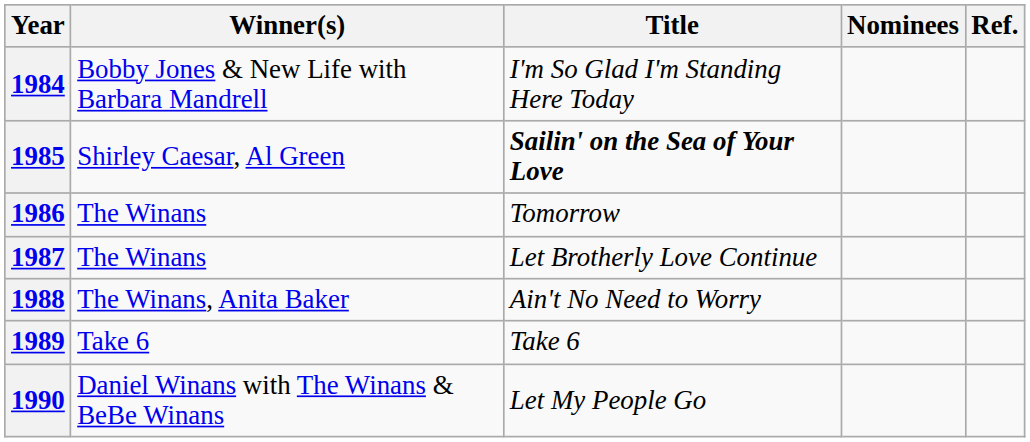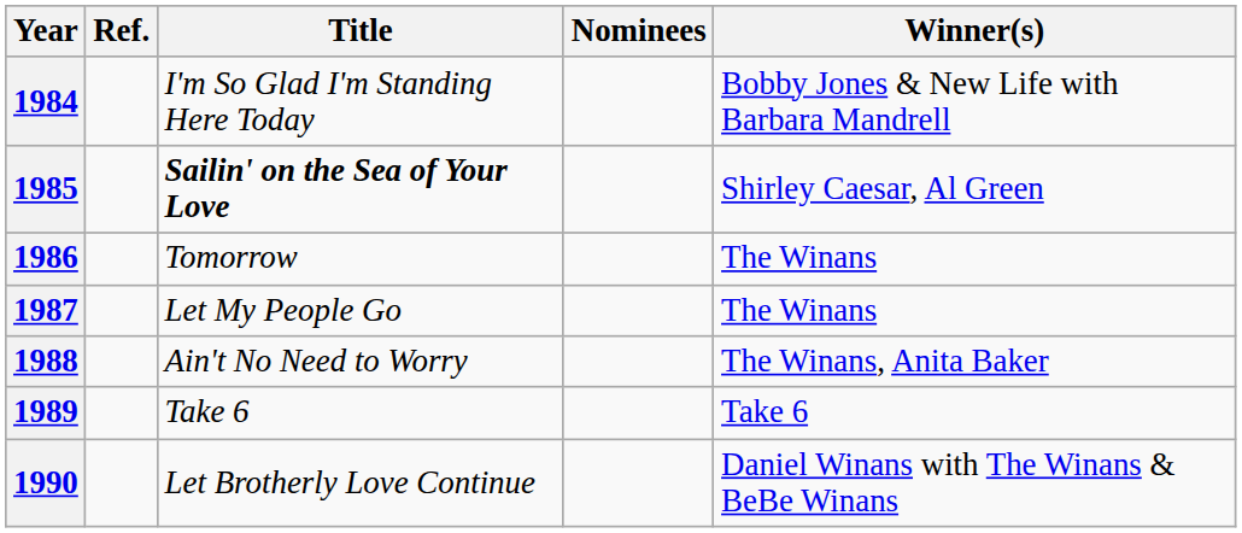 <table class="wikitable sortable">
 <tr>
 <th scope="col">Year</th>
-<th scope="col">Winner(s)</th>
+<th scope="col" class="unsortable">Ref.</th>
 <th scope="col">Title</th>
 <th scope="col" class="unsortable">Nominees</th>
-<th scope="col" class="unsortable">Ref.</th>
+<th scope="col">Winner(s)</th>
 </tr>
 <tr>
 <th scope="row" align="center"><a href='#'>1984</a></th>
-<td><a href='#'>Bobby Jones</a> & New Life with <a href='#'>Barbara Mandrell</a></td>
+<td align="center"></td>
 <td><em>I'm So Glad I'm Standing Here Today</em></td>
 <td></td>
-<td align="center"></td>
+<td><a href='#'>Bobby Jones</a> & New Life with <a href='#'>Barbara Mandrell</a></td>
 </tr>
 <tr>
 <th scope="row" align="center"><a href='#'>1985</a></th>
-<td><a href='#'>Shirley Caesar</a>, <a href='#'>Al Green</a></td>
+<td align="center"></td>
 <td><strong><em>Sailin' on the Sea of Your Love</em></strong></td>
 <td></td>
-<td align="center"></td>
+<td><a href='#'>Shirley Caesar</a>, <a href='#'>Al Green</a></td>
 </tr>
 <tr>
 <th scope="row" align="center"><a href='#'>1986</a></th>
-<td><a href='#'>The Winans</a></td>
+<td align="center"></td>
 <td><em>Tomorrow</em></td>
 <td></td>
-<td align="center"></td>
+<td><a href='#'>The Winans</a></td>
 </tr>
 <tr>
 <th scope="row" align="center"><a href='#'>1987</a></th>
+<td align="center"></td>
+<td><em>Let My People Go</em></td>
+<td></td>
 <td><a href='#'>The Winans</a></td>
-<td><em>Let Brotherly Love Continue</em></td>
-<td></td>
-<td align="center"></td>
 </tr>
 <tr>
 <th scope="row" align="center"><a href='#'>1988</a></th>
-<td><a href='#'>The Winans</a>, <a href='#'>Anita Baker</a></td>
+<td align="center"></td>
 <td><em>Ain't No Need to Worry</em></td>
 <td></td>
-<td align="center"></td>
+<td><a href='#'>The Winans</a>, <a href='#'>Anita Baker</a></td>
 </tr>
 <tr>
 <th scope="row" align="center"><a href='#'>1989</a></th>
-<td><a href='#'>Take 6</a></td>
+<td align="center"></td>
 <td><em>Take 6</em></td>
 <td></td>
-<td align="center"></td>
+<td><a href='#'>Take 6</a></td>
 </tr>
 <tr>
 <th scope="row" align="center"><a href='#'>1990</a></th>
+<td align="center"></td>
+<td><em>Let Brotherly Love Continue</em></td>
+<td></td>
 <td><a href='#'>Daniel Winans</a> with <a href='#'>The Winans</a> & <a href='#'>BeBe Winans</a></td>
-<td><em>Let My People Go</em></td>
-<td></td>
-<td align="center"></td>
 </tr>
 </table>
